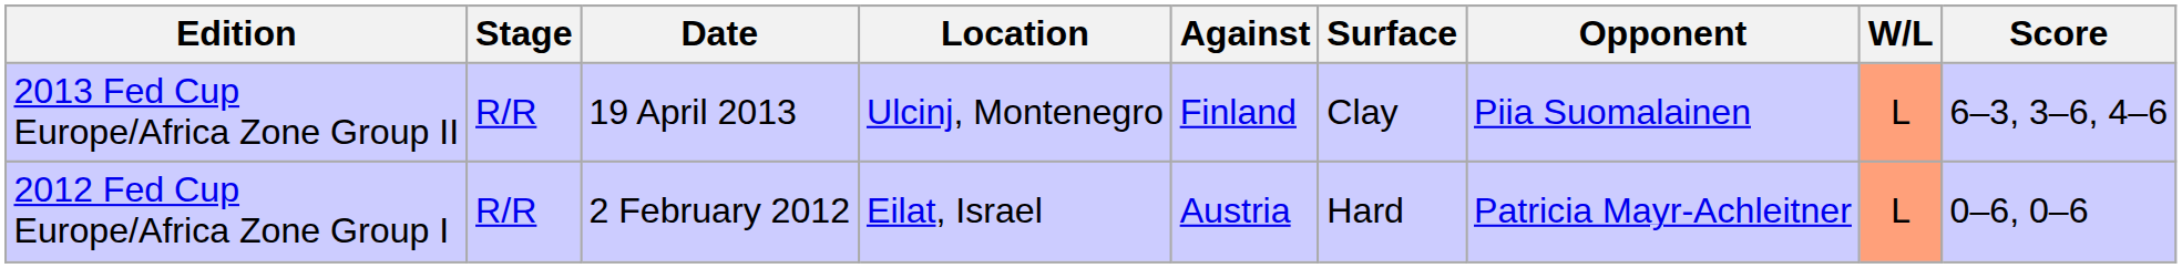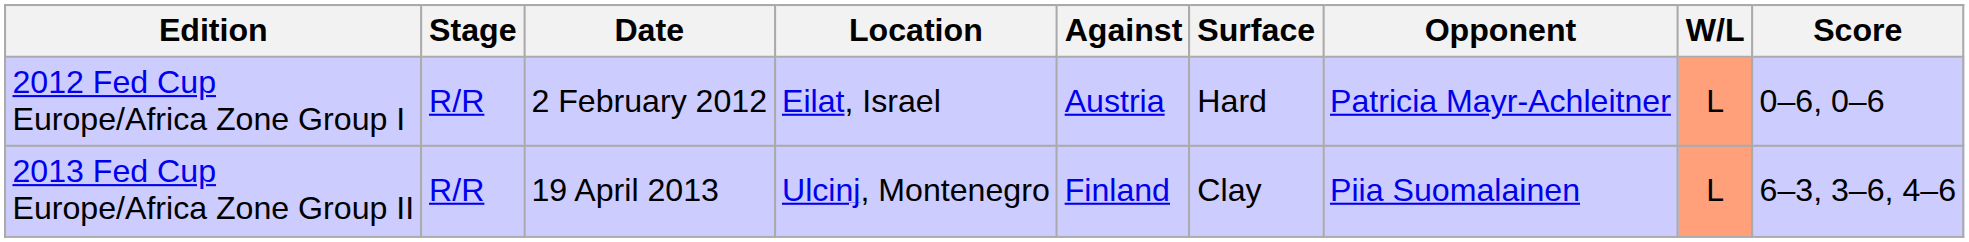 <table class=wikitable style=font-size:97%>
 <tr>
 <th>Edition</th>
 <th>Stage</th>
 <th>Date</th>
 <th>Location</th>
 <th>Against</th>
 <th>Surface</th>
 <th>Opponent</th>
 <th>W/L</th>
 <th>Score</th>
 </tr>
 <tr style="background:#ccf;">
+<td><a href='#'>2012 Fed Cup</a> <br> Europe/Africa Zone Group I</td>
+<td><a href='#'>R/R</a></td>
+<td>2 February 2012</td>
+<td><a href='#'>Eilat</a>, Israel</td>
+<td> <a href='#'>Austria</a></td>
+<td>Hard</td>
+<td> <a href='#'>Patricia Mayr-Achleitner</a></td>
+<td style="text-align:center; background:#ffa07a;">L</td>
+<td>0–6, 0–6</td>
+</tr>
+<tr style="background:#ccf;">
 <td><a href='#'>2013 Fed Cup</a> <br> Europe/Africa Zone Group II</td>
 <td><a href='#'>R/R</a></td>
 <td>19 April 2013</td>
 <td><a href='#'>Ulcinj</a>, Montenegro</td>
 <td> <a href='#'>Finland</a></td>
 <td>Clay</td>
 <td> <a href='#'>Piia Suomalainen</a></td>
 <td style="text-align:center; background:#ffa07a;">L</td>
 <td>6–3, 3–6, 4–6</td>
 </tr>
-<tr style="background:#ccf;">
-<td><a href='#'>2012 Fed Cup</a> <br> Europe/Africa Zone Group I</td>
-<td><a href='#'>R/R</a></td>
-<td>2 February 2012</td>
-<td><a href='#'>Eilat</a>, Israel</td>
-<td> <a href='#'>Austria</a></td>
-<td>Hard</td>
-<td> <a href='#'>Patricia Mayr-Achleitner</a></td>
-<td style="text-align:center; background:#ffa07a;">L</td>
-<td>0–6, 0–6</td>
-</tr>
 </table>
